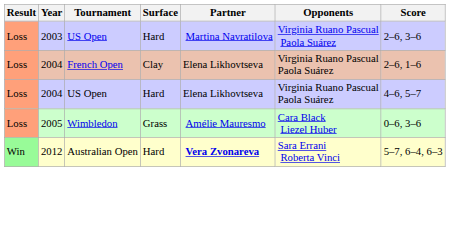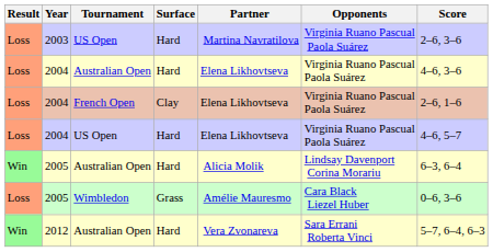 <table class="sortable wikitable">
 <tr>
 <th>Result</th>
 <th>Year</th>
 <th>Tournament</th>
 <th>Surface</th>
 <th>Partner</th>
 <th>Opponents</th>
 <th>Score</th>
 </tr>
 <tr bgcolor=#CCCCFF>
 <td bgcolor=FFA07A>Loss</td>
 <td>2003</td>
 <td><a href='#'>US Open</a></td>
 <td>Hard</td>
 <td> <a href='#'>Martina Navratilova</a></td>
 <td> <a href='#'>Virginia Ruano Pascual</a><br> <a href='#'>Paola Suárez</a></td>
 <td>2–6, 3–6</td>
 </tr>
+<tr bgcolor=#FFFFCC>
+<td bgcolor=FFA07A>Loss</td>
+<td>2004</td>
+<td><a href='#'>Australian Open</a></td>
+<td>Hard</td>
+<td> <a href='#'>Elena Likhovtseva</a></td>
+<td> Virginia Ruano Pascual<br> Paola Suárez</td>
+<td>4–6, 3–6</td>
+</tr>
 <tr bgcolor=#EBC2AF>
 <td bgcolor=FFA07A>Loss</td>
 <td>2004</td>
 <td><a href='#'>French Open</a></td>
 <td>Clay</td>
 <td> Elena Likhovtseva</td>
 <td> Virginia Ruano Pascual<br> Paola Suárez</td>
 <td>2–6, 1–6</td>
 </tr>
 <tr bgcolor=#CCCCFF>
 <td bgcolor=FFA07A>Loss</td>
 <td>2004</td>
 <td>US Open</td>
 <td>Hard</td>
 <td> Elena Likhovtseva</td>
 <td> Virginia Ruano Pascual<br> Paola Suárez</td>
 <td>4–6, 5–7</td>
 </tr>
+<tr bgcolor=#FFFFCC>
+<td bgcolor=98FB98>Win</td>
+<td>2005</td>
+<td>Australian Open</td>
+<td>Hard</td>
+<td> <a href='#'>Alicia Molik</a></td>
+<td> <a href='#'>Lindsay Davenport</a><br> <a href='#'>Corina Morariu</a></td>
+<td>6–3, 6–4</td>
+</tr>
 <tr bgcolor=#CCFFCC>
 <td bgcolor=FFA07A>Loss</td>
 <td>2005</td>
 <td><a href='#'>Wimbledon</a></td>
 <td>Grass</td>
 <td> <a href='#'>Amélie Mauresmo</a></td>
 <td> <a href='#'>Cara Black</a><br> <a href='#'>Liezel Huber</a></td>
 <td>0–6, 3–6</td>
 </tr>
 <tr bgcolor=#FFFFCC>
 <td bgcolor=98FB98>Win</td>
 <td>2012</td>
 <td>Australian Open</td>
 <td>Hard</td>
-<td><strong> <a href='#'>Vera Zvonareva</a></strong></td>
+<td> <a href='#'>Vera Zvonareva</a></td>
 <td> <a href='#'>Sara Errani</a><br> <a href='#'>Roberta Vinci</a></td>
 <td>5–7, 6–4, 6–3</td>
 </tr>
 </table>
